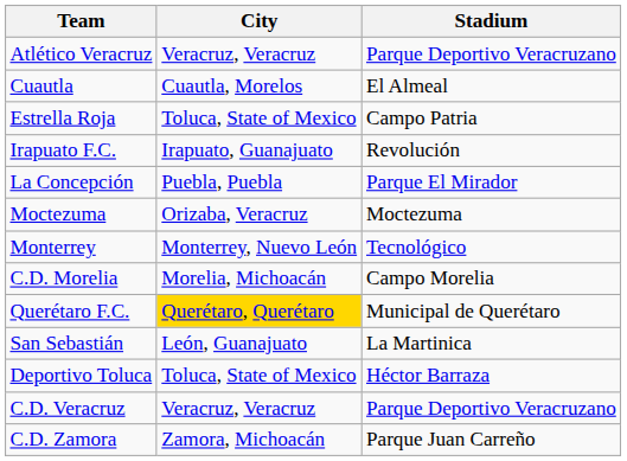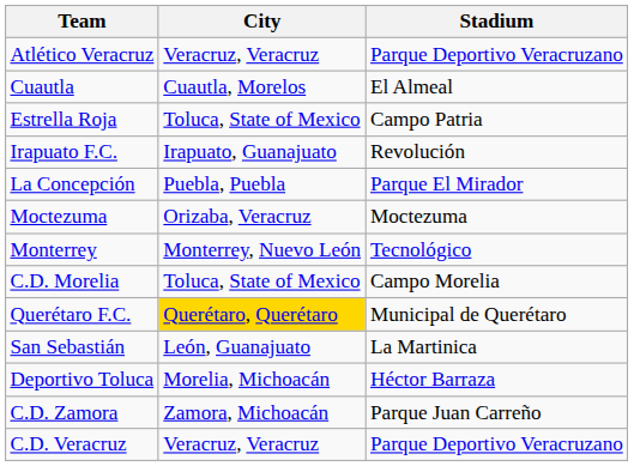 <table class="wikitable" class="toccolours sortable">
 <tr>
 <th>Team</th>
 <th>City</th>
 <th>Stadium</th>
 </tr>
 <tr>
 <td><a href='#'>Atlético Veracruz</a></td>
 <td><a href='#'>Veracruz</a>, <a href='#'>Veracruz</a></td>
 <td><a href='#'>Parque Deportivo Veracruzano</a></td>
 </tr>
 <tr>
 <td><a href='#'>Cuautla</a></td>
 <td><a href='#'>Cuautla</a>, <a href='#'>Morelos</a></td>
 <td>El Almeal</td>
 </tr>
 <tr>
 <td><a href='#'>Estrella Roja</a></td>
 <td><a href='#'>Toluca</a>, <a href='#'>State of Mexico</a></td>
 <td>Campo Patria</td>
 </tr>
 <tr>
 <td><a href='#'>Irapuato F.C.</a></td>
 <td><a href='#'>Irapuato</a>, <a href='#'>Guanajuato</a></td>
 <td>Revolución</td>
 </tr>
 <tr>
 <td><a href='#'>La Concepción</a></td>
 <td><a href='#'>Puebla</a>, <a href='#'>Puebla</a></td>
 <td><a href='#'>Parque El Mirador</a></td>
 </tr>
 <tr>
 <td><a href='#'>Moctezuma</a></td>
 <td><a href='#'>Orizaba</a>, <a href='#'>Veracruz</a></td>
 <td>Moctezuma</td>
 </tr>
 <tr>
 <td><a href='#'>Monterrey</a></td>
 <td><a href='#'>Monterrey</a>, <a href='#'>Nuevo León</a></td>
 <td><a href='#'>Tecnológico</a></td>
 </tr>
 <tr>
 <td><a href='#'>C.D. Morelia</a></td>
-<td><a href='#'>Morelia</a>, <a href='#'>Michoacán</a></td>
+<td><a href='#'>Toluca</a>, <a href='#'>State of Mexico</a></td>
 <td>Campo Morelia</td>
 </tr>
 <tr>
 <td><a href='#'>Querétaro F.C.</a></td>
 <td style="background: gold;"><a href='#'>Querétaro</a>, <a href='#'>Querétaro</a></td>
 <td>Municipal de Querétaro</td>
 </tr>
 <tr>
 <td><a href='#'>San Sebastián</a></td>
 <td><a href='#'>León</a>, <a href='#'>Guanajuato</a></td>
 <td>La Martinica</td>
 </tr>
 <tr>
 <td><a href='#'>Deportivo Toluca</a></td>
-<td><a href='#'>Toluca</a>, <a href='#'>State of Mexico</a></td>
+<td><a href='#'>Morelia</a>, <a href='#'>Michoacán</a></td>
 <td><a href='#'>Héctor Barraza</a></td>
+</tr>
+<tr>
+<td><a href='#'>C.D. Zamora</a></td>
+<td><a href='#'>Zamora</a>, <a href='#'>Michoacán</a></td>
+<td>Parque Juan Carreño</td>
 </tr>
 <tr>
 <td><a href='#'>C.D. Veracruz</a></td>
 <td><a href='#'>Veracruz</a>, <a href='#'>Veracruz</a></td>
 <td><a href='#'>Parque Deportivo Veracruzano</a></td>
 </tr>
-<tr>
-<td><a href='#'>C.D. Zamora</a></td>
-<td><a href='#'>Zamora</a>, <a href='#'>Michoacán</a></td>
-<td>Parque Juan Carreño</td>
-</tr>
 </table>
